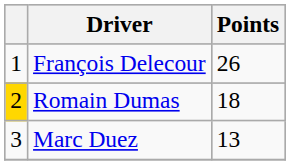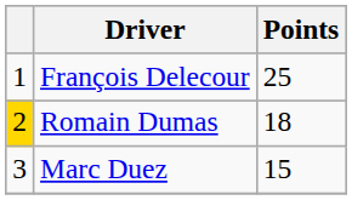 <table class="wikitable" style="font-size: 90%;">
 <tr>
 <th></th>
 <th>Driver</th>
 <th>Points</th>
 </tr>
 <tr>
 <td align="center">1</td>
 <td> <a href='#'>François Delecour</a></td>
-<td align="left">26</td>
+<td align="left">25</td>
 </tr>
 <tr>
 <td align="center" style="background: gold;">2</td>
 <td> <a href='#'>Romain Dumas</a></td>
 <td align="left">18</td>
 </tr>
 <tr>
 <td align="center">3</td>
 <td> <a href='#'>Marc Duez</a></td>
-<td align="left">13</td>
+<td align="left">15</td>
 </tr>
 <tr>
 </tr>
 </table>
